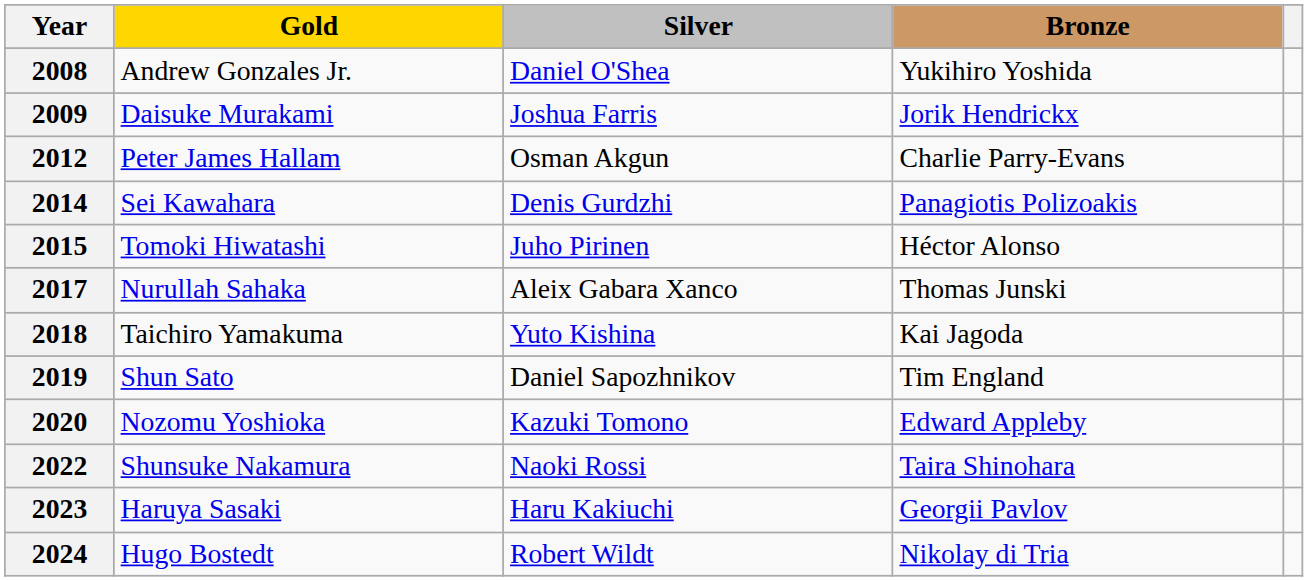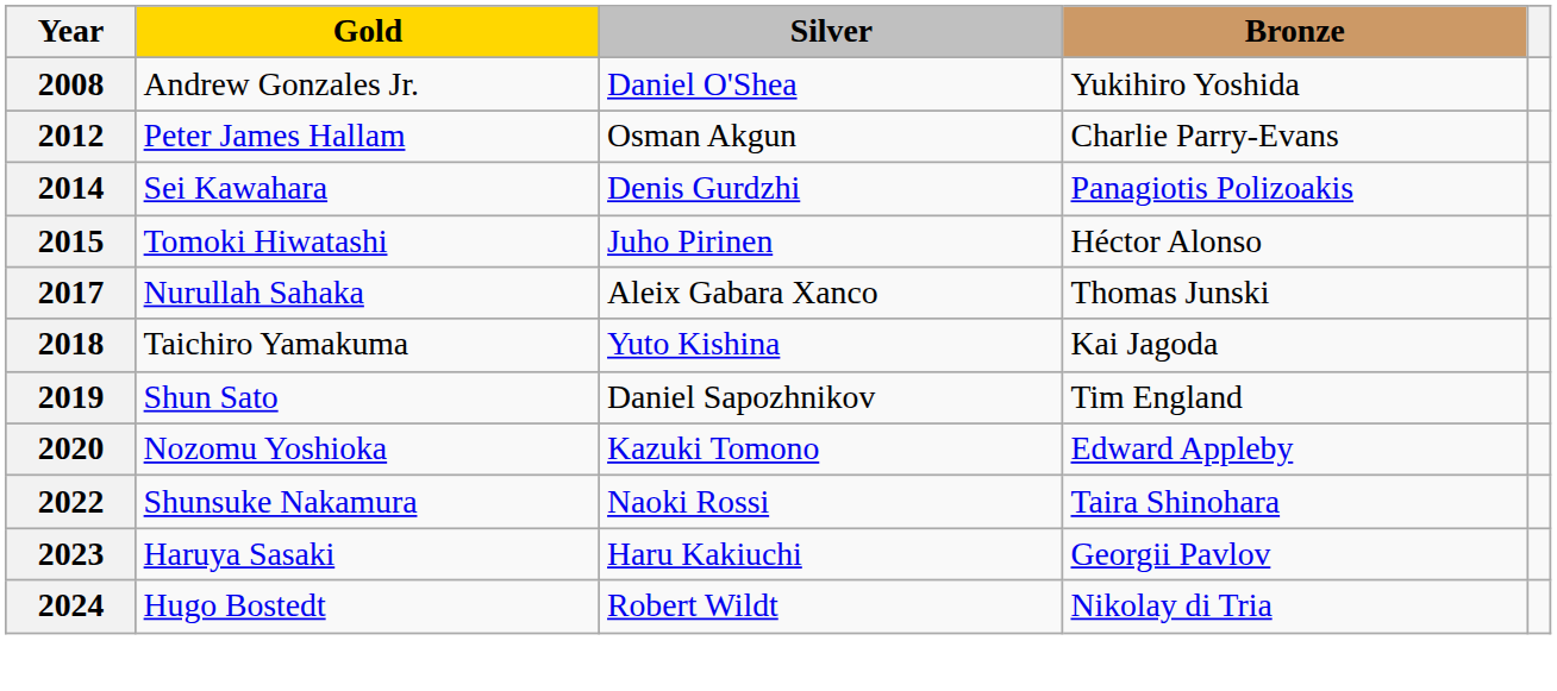 <table class="wikitable unsortable" style="text-align:left; width:85%">
 <tr>
 <th scope="col" style="text-align:center">Year</th>
 <td scope="col" style="text-align:center; width:30%; background:gold"><strong>Gold</strong></td>
 <td scope="col" style="text-align:center; width:30%; background:silver"><strong>Silver</strong></td>
 <td scope="col" style="text-align:center; width:30%; background:#c96"><strong>Bronze</strong></td>
 <th scope="col" style="text-align:center"></th>
 </tr>
 <tr>
 <th scope="row">2008</th>
 <td> Andrew Gonzales Jr.</td>
 <td> <a href='#'>Daniel O'Shea</a></td>
 <td> Yukihiro Yoshida</td>
-<td></td>
-</tr>
-<tr>
-<th scope="row">2009</th>
-<td> <a href='#'>Daisuke Murakami</a></td>
-<td> <a href='#'>Joshua Farris</a></td>
-<td> <a href='#'>Jorik Hendrickx</a></td>
 <td></td>
 </tr>
 <tr>
 <th scope="row">2012</th>
 <td> <a href='#'>Peter James Hallam</a></td>
 <td> Osman Akgun</td>
 <td> Charlie Parry-Evans</td>
 <td></td>
 </tr>
 <tr>
 <th scope="row">2014</th>
 <td> <a href='#'>Sei Kawahara</a></td>
 <td> <a href='#'>Denis Gurdzhi</a></td>
 <td> <a href='#'>Panagiotis Polizoakis</a></td>
 <td></td>
 </tr>
 <tr>
 <th scope="row">2015</th>
 <td> <a href='#'>Tomoki Hiwatashi</a></td>
 <td> <a href='#'>Juho Pirinen</a></td>
 <td> Héctor Alonso</td>
 <td></td>
 </tr>
 <tr>
 <th scope="row">2017</th>
 <td> <a href='#'>Nurullah Sahaka</a></td>
 <td> Aleix Gabara Xanco</td>
 <td> Thomas Junski</td>
 <td></td>
 </tr>
 <tr>
 <th scope="row">2018</th>
 <td> Taichiro Yamakuma</td>
 <td> <a href='#'>Yuto Kishina</a></td>
 <td> Kai Jagoda</td>
 <td></td>
 </tr>
 <tr>
 <th scope="row">2019</th>
 <td> <a href='#'>Shun Sato</a></td>
 <td> Daniel Sapozhnikov</td>
 <td> Tim England</td>
 <td></td>
 </tr>
 <tr>
 <th scope="row">2020</th>
 <td> <a href='#'>Nozomu Yoshioka</a></td>
 <td> <a href='#'>Kazuki Tomono</a></td>
 <td> <a href='#'>Edward Appleby</a></td>
 <td></td>
 </tr>
 <tr>
 <th scope="row">2022</th>
 <td> <a href='#'>Shunsuke Nakamura</a></td>
 <td> <a href='#'>Naoki Rossi</a></td>
 <td> <a href='#'>Taira Shinohara</a></td>
 <td></td>
 </tr>
 <tr>
 <th scope="row">2023</th>
 <td> <a href='#'>Haruya Sasaki</a></td>
 <td> <a href='#'>Haru Kakiuchi</a></td>
 <td> <a href='#'>Georgii Pavlov</a></td>
 <td></td>
 </tr>
 <tr>
 <th scope="row">2024</th>
 <td> <a href='#'>Hugo Bostedt</a></td>
 <td> <a href='#'>Robert Wildt</a></td>
 <td> <a href='#'>Nikolay di Tria</a></td>
 <td></td>
 </tr>
 </table>
